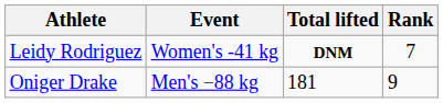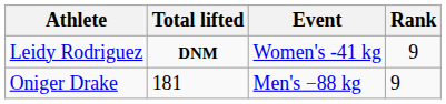 <table class="wikitable">
 <tr>
 <th>Athlete</th>
+<th>Total lifted</th>
 <th>Event</th>
-<th>Total lifted</th>
 <th>Rank</th>
 </tr>
 <tr align="center">
 <td align="left"><a href='#'>Leidy Rodriguez</a></td>
+<td><small><strong>DNM</strong></small></td>
 <td align="left"><a href='#'>Women's -41 kg</a></td>
-<td><small><strong>DNM</strong></small></td>
-<td>7</td>
+<td>9</td>
 </tr>
 <tr>
 <td><a href='#'>Oniger Drake</a></td>
+<td>181</td>
 <td><a href='#'>Men's −88 kg</a></td>
-<td>181</td>
 <td>9</td>
 </tr>
 </table>
